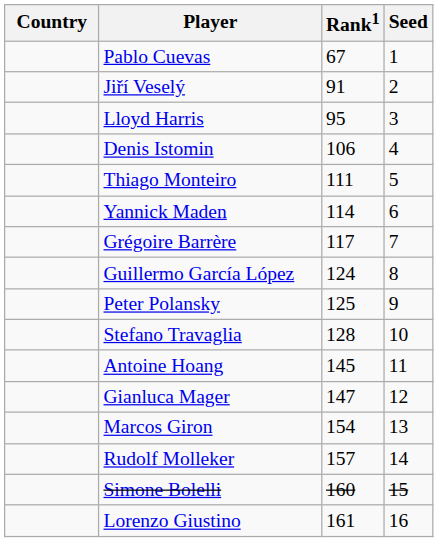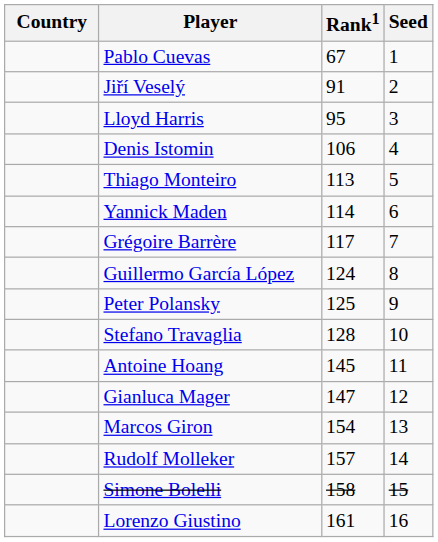 <table class="sortable wikitable">
 <tr>
 <th width="70">Country</th>
 <th width="175">Player</th>
 <th>Rank<sup>1</sup></th>
 <th>Seed</th>
 </tr>
 <tr>
 <td></td>
 <td><a href='#'>Pablo Cuevas</a></td>
 <td>67</td>
 <td>1</td>
 </tr>
 <tr>
 <td></td>
 <td><a href='#'>Jiří Veselý</a></td>
 <td>91</td>
 <td>2</td>
 </tr>
 <tr>
 <td></td>
 <td><a href='#'>Lloyd Harris</a></td>
 <td>95</td>
 <td>3</td>
 </tr>
 <tr>
 <td></td>
 <td><a href='#'>Denis Istomin</a></td>
 <td>106</td>
 <td>4</td>
 </tr>
 <tr>
 <td></td>
 <td><a href='#'>Thiago Monteiro</a></td>
-<td>111</td>
+<td>113</td>
 <td>5</td>
 </tr>
 <tr>
 <td></td>
 <td><a href='#'>Yannick Maden</a></td>
 <td>114</td>
 <td>6</td>
 </tr>
 <tr>
 <td></td>
 <td><a href='#'>Grégoire Barrère</a></td>
 <td>117</td>
 <td>7</td>
 </tr>
 <tr>
 <td></td>
 <td><a href='#'>Guillermo García López</a></td>
 <td>124</td>
 <td>8</td>
 </tr>
 <tr>
 <td></td>
 <td><a href='#'>Peter Polansky</a></td>
 <td>125</td>
 <td>9</td>
 </tr>
 <tr>
 <td></td>
 <td><a href='#'>Stefano Travaglia</a></td>
 <td>128</td>
 <td>10</td>
 </tr>
 <tr>
 <td></td>
 <td><a href='#'>Antoine Hoang</a></td>
 <td>145</td>
 <td>11</td>
 </tr>
 <tr>
 <td></td>
 <td><a href='#'>Gianluca Mager</a></td>
 <td>147</td>
 <td>12</td>
 </tr>
 <tr>
 <td></td>
 <td><a href='#'>Marcos Giron</a></td>
 <td>154</td>
 <td>13</td>
 </tr>
 <tr>
 <td></td>
 <td><a href='#'>Rudolf Molleker</a></td>
 <td>157</td>
 <td>14</td>
 </tr>
 <tr>
 <td><s></s></td>
 <td><s><a href='#'>Simone Bolelli</a></s></td>
-<td><s>160</s></td>
+<td><s>158</s></td>
 <td><s>15</s></td>
 </tr>
 <tr>
 <td></td>
 <td><a href='#'>Lorenzo Giustino</a></td>
 <td>161</td>
 <td>16</td>
 </tr>
 </table>
